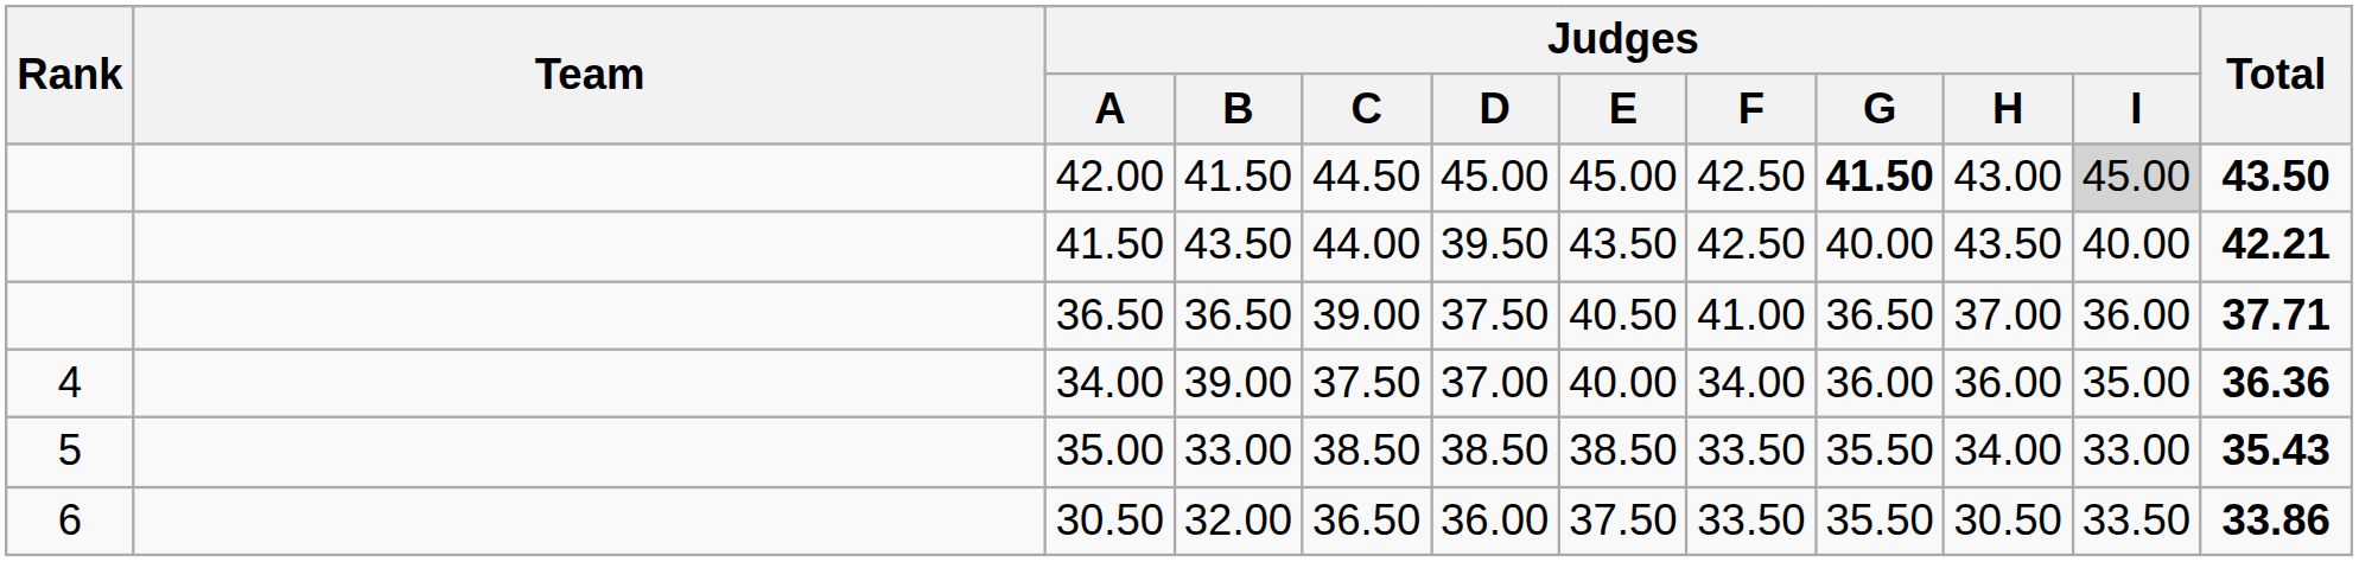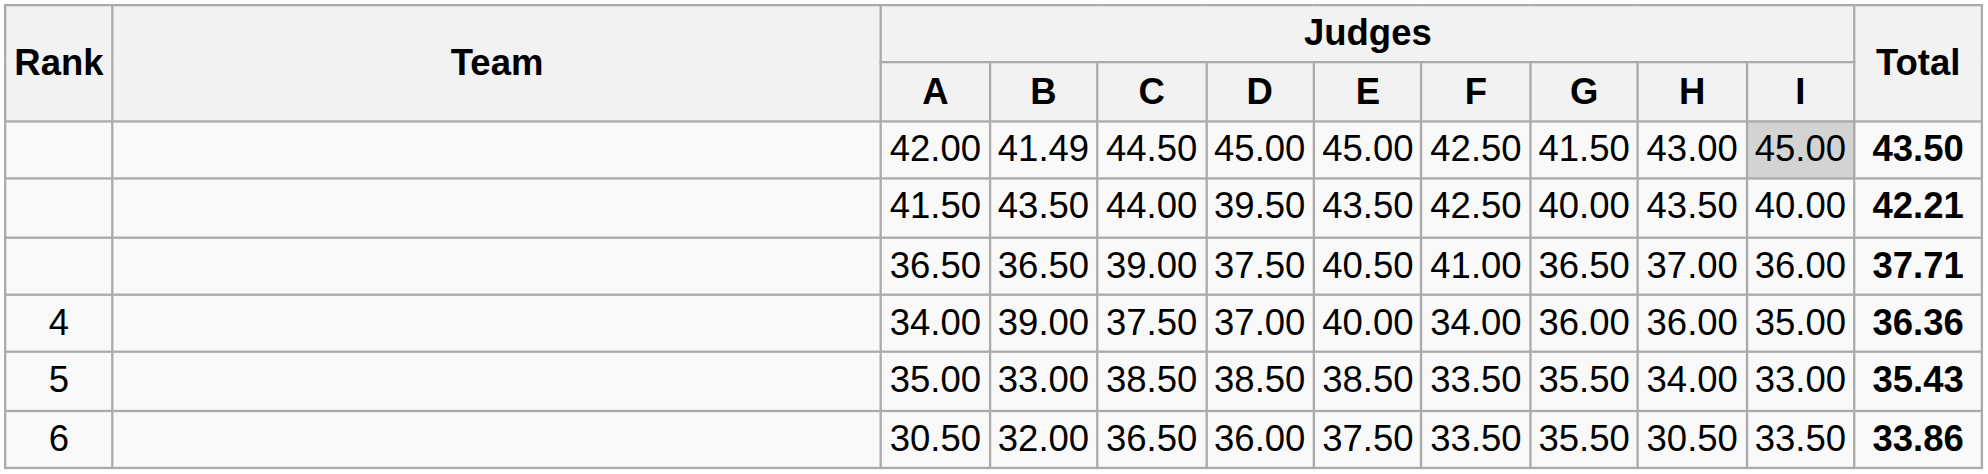 <table class=wikitable style="text-align:center">
 <tr>
 <th rowspan="2" width=40>Rank</th>
 <th rowspan="2" width=380>Team</th>
 <th colspan="9">Judges</th>
 <th rowspan="2" width=50>Total</th>
 </tr>
 <tr>
 <th width=40>A</th>
 <th width=40>B</th>
 <th width=40>C</th>
 <th width=40>D</th>
 <th width=40>E</th>
 <th width=40>F</th>
 <th width=40>G</th>
 <th width=40>H</th>
 <th width=40>I</th>
 </tr>
 <tr>
 <td></td>
 <td align=left></td>
 <td>42.00</td>
-<td>41.50</td>
+<td>41.49</td>
 <td>44.50</td>
 <td>45.00</td>
 <td>45.00</td>
 <td>42.50</td>
-<td><strong>41.50</strong></td>
+<td>41.50</td>
 <td>43.00</td>
 <td style="background: lightgrey;">45.00</td>
 <td><strong>43.50</strong></td>
 </tr>
 <tr>
 <td></td>
 <td align=left></td>
 <td>41.50</td>
 <td>43.50</td>
 <td>44.00</td>
 <td>39.50</td>
 <td>43.50</td>
 <td>42.50</td>
 <td>40.00</td>
 <td>43.50</td>
 <td>40.00</td>
 <td><strong>42.21</strong></td>
 </tr>
 <tr>
 <td></td>
 <td align=left></td>
 <td>36.50</td>
 <td>36.50</td>
 <td>39.00</td>
 <td>37.50</td>
 <td>40.50</td>
 <td>41.00</td>
 <td>36.50</td>
 <td>37.00</td>
 <td>36.00</td>
 <td><strong>37.71</strong></td>
 </tr>
 <tr>
 <td>4</td>
 <td align=left></td>
 <td>34.00</td>
 <td>39.00</td>
 <td>37.50</td>
 <td>37.00</td>
 <td>40.00</td>
 <td>34.00</td>
 <td>36.00</td>
 <td>36.00</td>
 <td>35.00</td>
 <td><strong>36.36</strong></td>
 </tr>
 <tr>
 <td>5</td>
 <td align=left></td>
 <td>35.00</td>
 <td>33.00</td>
 <td>38.50</td>
 <td>38.50</td>
 <td>38.50</td>
 <td>33.50</td>
 <td>35.50</td>
 <td>34.00</td>
 <td>33.00</td>
 <td><strong>35.43</strong></td>
 </tr>
 <tr>
 <td>6</td>
 <td align=left></td>
 <td>30.50</td>
 <td>32.00</td>
 <td>36.50</td>
 <td>36.00</td>
 <td>37.50</td>
 <td>33.50</td>
 <td>35.50</td>
 <td>30.50</td>
 <td>33.50</td>
 <td><strong>33.86</strong></td>
 </tr>
 </table>
